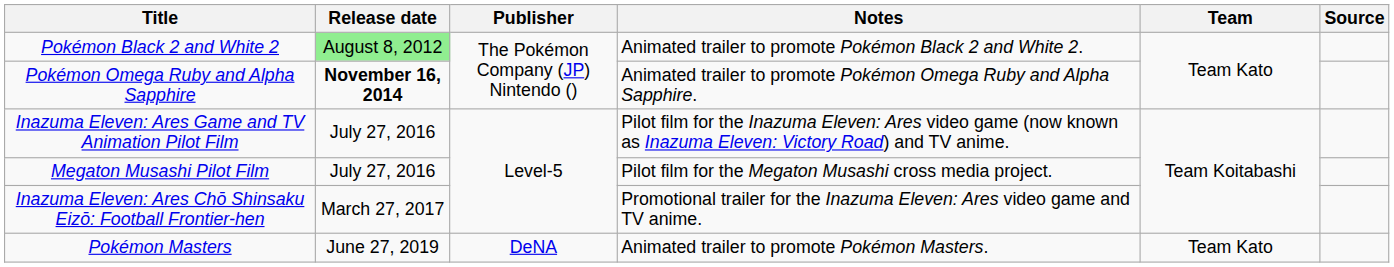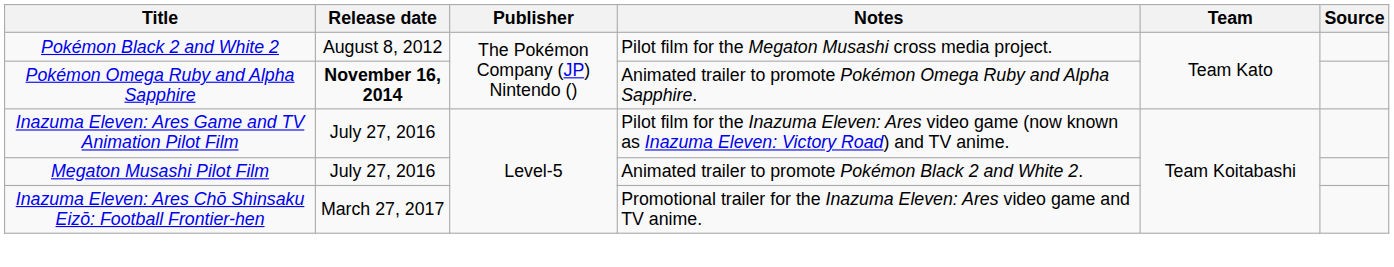 <table class="wikitable sortable" style="text-align:center; margin=auto; ">
 <tr>
 <th scope="col">Title</th>
 <th scope="col">Release date</th>
 <th scope="col">Publisher</th>
 <th scope="col" class="unsortable">Notes</th>
 <th ! style="width: 13%;">Team</th>
 <th>Source</th>
 </tr>
 <tr>
 <td><em><a href='#'>Pokémon Black 2 and White 2</a></em></td>
-<td style="background: lightgreen;">August 8, 2012</td>
+<td>August 8, 2012</td>
 <td rowspan="2">The Pokémon Company (<a href='#'>JP</a>)<br>Nintendo ()</td>
-<td style="text-align:left;">Animated trailer to promote <em>Pokémon Black 2 and White 2</em>.</td>
+<td style="text-align:left;">Pilot film for the <em>Megaton Musashi</em> cross media project.</td>
 <td rowspan="2">Team Kato</td>
 <td></td>
 </tr>
 <tr>
 <td><em><a href='#'>Pokémon Omega Ruby and Alpha Sapphire</a></em></td>
 <td><strong>November 16, 2014</strong></td>
 <td style="text-align:left;">Animated trailer to promote <em>Pokémon Omega Ruby and Alpha Sapphire</em>.</td>
 <td></td>
 </tr>
 <tr>
 <td><em><a href='#'>Inazuma Eleven: Ares Game and TV Animation Pilot Film</a></em></td>
 <td>July 27, 2016</td>
 <td rowspan="3">Level-5</td>
 <td style="text-align:left;">Pilot film for the <em>Inazuma Eleven: Ares</em> video game (now known as <em><a href='#'>Inazuma Eleven: Victory Road</a></em>) and TV anime.</td>
 <td rowspan="3">Team Koitabashi</td>
 <td></td>
 </tr>
 <tr>
 <td><em><a href='#'>Megaton Musashi Pilot Film</a></em></td>
 <td>July 27, 2016</td>
-<td style="text-align:left;">Pilot film for the <em>Megaton Musashi</em> cross media project.</td>
+<td style="text-align:left;">Animated trailer to promote <em>Pokémon Black 2 and White 2</em>.</td>
 <td></td>
 </tr>
 <tr>
 <td><em><a href='#'>Inazuma Eleven: Ares Chō Shinsaku Eizō: Football Frontier-hen</a></em></td>
 <td>March 27, 2017</td>
 <td style="text-align:left;">Promotional trailer for the <em>Inazuma Eleven: Ares</em> video game and TV anime.</td>
 <td></td>
 </tr>
-<tr>
-<td><em><a href='#'>Pokémon Masters</a></em></td>
-<td>June 27, 2019</td>
-<td><a href='#'>DeNA</a></td>
-<td style="text-align:left;">Animated trailer to promote <em>Pokémon Masters</em>.</td>
-<td>Team Kato</td>
-<td></td>
-</tr>
 </table>
